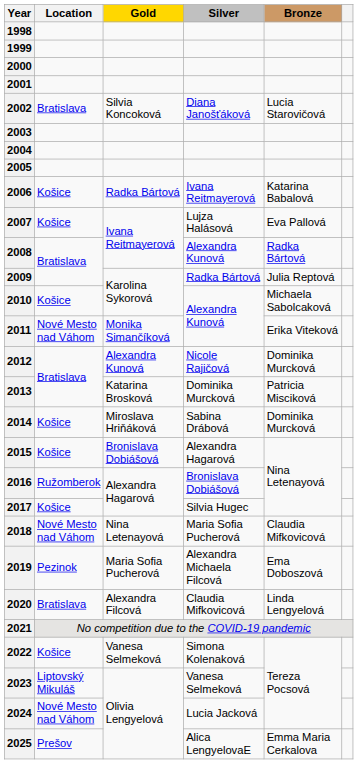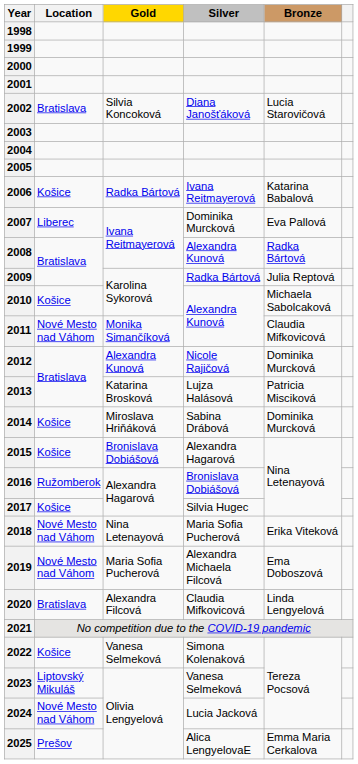 <table class="wikitable unsortable" style="text-align:left; width:80%">
 <tr>
 <th scope="col" style="text-align:center; width:5%">Year</th>
 <th scope="col" style="text-align:center; width:15%">Location</th>
 <th scope="col" style="text-align:center; width:25%; background:gold">Gold</th>
 <th scope="col" style="text-align:center; width:25%; background:silver">Silver</th>
 <th scope="col" style="text-align:center; width:25%; background:#c96">Bronze</th>
 <th scope="col" style="text-align:center; width:5%"></th>
 </tr>
 <tr>
 <th>1998</th>
 <td></td>
 <td></td>
 <td></td>
 <td></td>
 <td></td>
 </tr>
 <tr>
 <th>1999</th>
 <td></td>
 <td></td>
 <td></td>
 <td></td>
 <td></td>
 </tr>
 <tr>
 <th>2000</th>
 <td></td>
 <td></td>
 <td></td>
 <td></td>
 <td></td>
 </tr>
 <tr>
 <th>2001</th>
 <td></td>
 <td></td>
 <td></td>
 <td></td>
 <td></td>
 </tr>
 <tr>
 <th scope="row" style="text-align:left">2002</th>
 <td><a href='#'>Bratislava</a></td>
 <td>Silvia Koncoková</td>
 <td><a href='#'>Diana Janošťáková</a></td>
 <td>Lucia Starovičová</td>
 <td></td>
 </tr>
 <tr>
 <th>2003</th>
 <td></td>
 <td></td>
 <td></td>
 <td></td>
 <td></td>
 </tr>
 <tr>
 <th>2004</th>
 <td></td>
 <td></td>
 <td></td>
 <td></td>
 <td></td>
 </tr>
 <tr>
 <th>2005</th>
 <td></td>
 <td></td>
 <td></td>
 <td></td>
 <td></td>
 </tr>
 <tr>
 <th scope="row" style="text-align:left">2006</th>
 <td><a href='#'>Košice</a></td>
 <td><a href='#'>Radka Bártová</a></td>
 <td><a href='#'>Ivana Reitmayerová</a></td>
 <td>Katarina Babalová</td>
 <td></td>
 </tr>
 <tr>
 <th scope="row" style="text-align:left">2007</th>
-<td><a href='#'>Košice</a></td>
+<td> <a href='#'>Liberec</a></td>
 <td rowspan="2"><a href='#'>Ivana Reitmayerová</a></td>
-<td>Lujza Halásová</td>
+<td>Dominika Murcková</td>
 <td>Eva Pallová</td>
 <td></td>
 </tr>
 <tr>
 <th scope="row" style="text-align:left">2008</th>
 <td rowspan="2"><a href='#'>Bratislava</a></td>
 <td><a href='#'>Alexandra Kunová</a></td>
 <td><a href='#'>Radka Bártová</a></td>
 <td></td>
 </tr>
 <tr>
 <th scope="row" style="text-align:left">2009</th>
 <td rowspan="2">Karolina Sykorová</td>
 <td><a href='#'>Radka Bártová</a></td>
 <td>Julia Reptová</td>
 <td></td>
 </tr>
 <tr>
 <th scope="row" style="text-align:left">2010</th>
 <td><a href='#'>Košice</a></td>
 <td rowspan="2"><a href='#'>Alexandra Kunová</a></td>
 <td>Michaela Sabolcaková</td>
 <td></td>
 </tr>
 <tr>
 <th scope="row" style="text-align:left">2011</th>
 <td><a href='#'>Nové Mesto nad Váhom</a></td>
 <td><a href='#'>Monika Simančíková</a></td>
-<td>Erika Viteková</td>
+<td>Claudia Mifkovicová</td>
 <td></td>
 </tr>
 <tr>
 <th scope="row" style="text-align:left">2012</th>
 <td rowspan="2"><a href='#'>Bratislava</a></td>
 <td><a href='#'>Alexandra Kunová</a></td>
 <td><a href='#'>Nicole Rajičová</a></td>
 <td>Dominika Murcková</td>
 <td></td>
 </tr>
 <tr>
 <th scope="row" style="text-align:left">2013</th>
 <td>Katarina Brosková</td>
-<td>Dominika Murcková</td>
+<td>Lujza Halásová</td>
 <td>Patricia Misciková</td>
 <td></td>
 </tr>
 <tr>
 <th scope="row" style="text-align:left">2014</th>
 <td><a href='#'>Košice</a></td>
 <td>Miroslava Hriňáková</td>
 <td>Sabina Drábová</td>
 <td>Dominika Murcková</td>
 <td></td>
 </tr>
 <tr>
 <th scope="row" style="text-align:left">2015</th>
 <td><a href='#'>Košice</a></td>
 <td><a href='#'>Bronislava Dobiášová</a></td>
 <td>Alexandra Hagarová</td>
 <td rowspan="3">Nina Letenayová</td>
 <td></td>
 </tr>
 <tr>
 <th scope="row" style="text-align:left">2016</th>
 <td><a href='#'>Ružomberok</a></td>
 <td rowspan="2">Alexandra Hagarová</td>
 <td><a href='#'>Bronislava Dobiášová</a></td>
 <td></td>
 </tr>
 <tr>
 <th scope="row" style="text-align:left">2017</th>
 <td><a href='#'>Košice</a></td>
 <td>Silvia Hugec</td>
 <td></td>
 </tr>
 <tr>
 <th scope="row" style="text-align:left">2018</th>
 <td><a href='#'>Nové Mesto nad Váhom</a></td>
 <td>Nina Letenayová</td>
 <td>Maria Sofia Pucherová</td>
-<td>Claudia Mifkovicová</td>
+<td>Erika Viteková</td>
 <td></td>
 </tr>
 <tr>
 <th scope="row" style="text-align:left">2019</th>
-<td><a href='#'>Pezinok</a></td>
+<td><a href='#'>Nové Mesto nad Váhom</a></td>
 <td>Maria Sofia Pucherová</td>
 <td>Alexandra Michaela Filcová</td>
 <td>Ema Doboszová</td>
 <td></td>
 </tr>
 <tr>
 <th scope="row" style="text-align:left">2020</th>
 <td><a href='#'>Bratislava</a></td>
 <td>Alexandra Filcová</td>
 <td>Claudia Mifkovicová</td>
 <td>Linda Lengyelová</td>
 <td></td>
 </tr>
 <tr>
 <th scope="row" style="text-align:left">2021</th>
 <td colspan="5" align="center" bgcolor="e5e4e2"><em>No competition due to the <a href='#'>COVID-19 pandemic</a></em></td>
 </tr>
 <tr>
 <th scope="row" style="text-align:left">2022</th>
 <td><a href='#'>Košice</a></td>
 <td>Vanesa Selmeková</td>
 <td>Simona Kolenaková</td>
 <td rowspan="3">Tereza Pocsová</td>
 <td></td>
 </tr>
 <tr>
 <th scope="row" style="text-align:left">2023</th>
 <td><a href='#'>Liptovský Mikuláš</a></td>
 <td rowspan="3">Olivia Lengyelová</td>
 <td>Vanesa Selmeková</td>
 <td></td>
 </tr>
 <tr>
 <th scope="row" style="text-align:left">2024</th>
 <td><a href='#'>Nové Mesto nad Váhom</a></td>
 <td>Lucia Jacková</td>
 <td></td>
 </tr>
 <tr>
 <th scope="row" style="text-align:left">2025</th>
 <td><a href='#'>Prešov</a></td>
 <td>Alica LengyelovaE</td>
 <td>Emma Maria Cerkalova</td>
 <td></td>
 </tr>
 </table>
